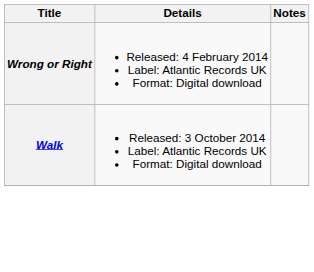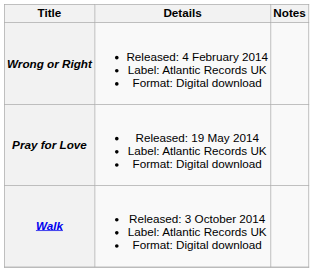 <table class="wikitable plainrowheaders" style="text-align:center;">
 <tr>
 <th scope="col">Title</th>
 <th scope="col">Details</th>
 <th scope="col">Notes</th>
 </tr>
 <tr>
 <th scope="row"><em>Wrong or Right</em></th>
 <td><br><ul><li>Released: 4 February 2014</li><li>Label: Atlantic Records UK</li><li>Format: Digital download</li></ul></td>
 <td><br></td>
 </tr>
 <tr>
+<th scope="row"><em>Pray for Love</em></th>
+<td><br><ul><li>Released: 19 May 2014</li><li>Label: Atlantic Records UK</li><li>Format: Digital download</li></ul></td>
+<td><br></td>
+</tr>
+<tr>
 <th scope="row"><em><a href='#'>Walk</a></em></th>
 <td><br><ul><li>Released: 3 October 2014</li><li>Label: Atlantic Records UK</li><li>Format: Digital download</li></ul></td>
 <td><br></td>
 </tr>
 <tr>
 </tr>
 </table>
